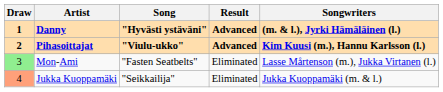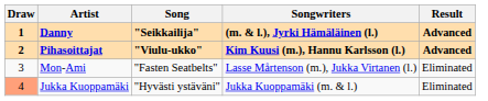 <table class="wikitable sortable">
 <tr>
 <th>Draw</th>
 <th>Artist</th>
 <th>Song</th>
+<th>Songwriters</th>
 <th>Result</th>
-<th>Songwriters</th>
 </tr>
 <tr style="background:#FFDEAD; font-weight:bold;">
 <td align="center">1</td>
 <td><a href='#'>Danny</a></td>
-<td>"Hyvästi ystäväni"</td>
+<td>"Seikkailija"</td>
+<td> (m. & l.), <a href='#'>Jyrki Hämäläinen</a> (l.)</td>
 <td align="center">Advanced</td>
-<td> (m. & l.), <a href='#'>Jyrki Hämäläinen</a> (l.)</td>
 </tr>
 <tr style="background:#FFDEAD; font-weight:bold;">
 <td align="center">2</td>
 <td><a href='#'>Pihasoittajat</a></td>
 <td>"Viulu-ukko"</td>
+<td><a href='#'>Kim Kuusi</a> (m.), Hannu Karlsson (l.)</td>
 <td align="center">Advanced</td>
-<td><a href='#'>Kim Kuusi</a> (m.), Hannu Karlsson (l.)</td>
 </tr>
 <tr>
-<td align="center" style="background: lightgreen;">3</td>
+<td align="center">3</td>
 <td><a href='#'>Mon</a>-<a href='#'>Ami</a></td>
 <td>"Fasten Seatbelts"</td>
+<td><a href='#'>Lasse Mårtenson</a> (m.), <a href='#'>Jukka Virtanen</a> (l.)</td>
 <td align="center">Eliminated</td>
-<td><a href='#'>Lasse Mårtenson</a> (m.), <a href='#'>Jukka Virtanen</a> (l.)</td>
 </tr>
 <tr>
 <td align="center" style="background: lightsalmon;">4</td>
 <td><a href='#'>Jukka Kuoppamäki</a></td>
-<td>"Seikkailija"</td>
+<td>"Hyvästi ystäväni"</td>
+<td><a href='#'>Jukka Kuoppamäki</a> (m. & l.)</td>
 <td align="center">Eliminated</td>
-<td><a href='#'>Jukka Kuoppamäki</a> (m. & l.)</td>
 </tr>
 </table>
